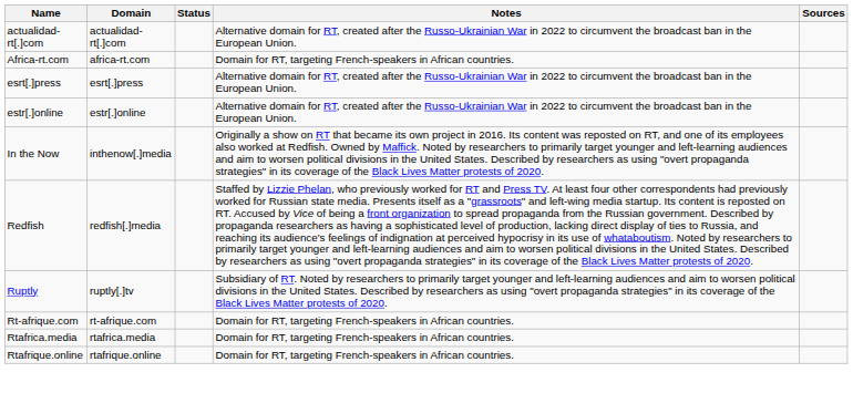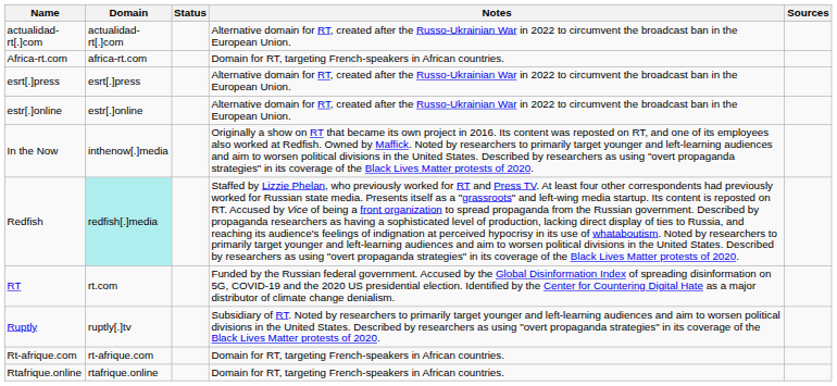 <table class="wikitable sortable mw-collapsible">
 <tr>
 <th>Name</th>
 <th>Domain</th>
 <th>Status</th>
 <th class="sortable">Notes</th>
 <th class="unsortable">Sources</th>
 </tr>
 <tr>
 <td>actualidad-rt[.]com</td>
 <td>actualidad-rt[.]com</td>
 <td></td>
 <td>Alternative domain for <a href='#'>RT</a>, created after the <a href='#'>Russo-Ukrainian War</a> in 2022 to circumvent the broadcast ban in the European Union.</td>
 <td></td>
 </tr>
 <tr>
 <td>Africa-rt.com</td>
 <td>africa-rt.com</td>
 <td></td>
 <td>Domain for RT, targeting French-speakers in African countries.</td>
 <td></td>
 </tr>
 <tr>
 <td>esrt[.]press</td>
 <td>esrt[.]press</td>
 <td></td>
 <td>Alternative domain for <a href='#'>RT</a>, created after the <a href='#'>Russo-Ukrainian War</a> in 2022 to circumvent the broadcast ban in the European Union.</td>
 <td></td>
 </tr>
 <tr>
 <td>estr[.]online</td>
 <td>estr[.]online</td>
 <td></td>
 <td>Alternative domain for <a href='#'>RT</a>, created after the <a href='#'>Russo-Ukrainian War</a> in 2022 to circumvent the broadcast ban in the European Union.</td>
 <td></td>
 </tr>
 <tr>
 <td align="left">In the Now</td>
 <td align="left">inthenow[.]media</td>
 <td></td>
 <td>Originally a show on <a href='#'>RT</a> that became its own project in 2016. Its content was reposted on RT, and one of its employees also worked at Redfish. Owned by <a href='#'>Maffick</a>. Noted by researchers to primarily target younger and left-learning audiences and aim to worsen political divisions in the United States. Described by researchers as using "overt propaganda strategies" in its coverage of the <a href='#'>Black Lives Matter protests of 2020</a>.</td>
 <td></td>
 </tr>
 <tr>
 <td align="left">Redfish</td>
-<td align="left">redfish[.]media</td>
+<td align="left" style="background: paleturquoise;">redfish[.]media</td>
 <td></td>
 <td>Staffed by <a href='#'>Lizzie Phelan</a>, who previously worked for <a href='#'>RT</a> and <a href='#'>Press TV</a>. At least four other correspondents had previously worked for Russian state media. Presents itself as a "<a href='#'>grassroots</a>" and left-wing media startup. Its content is reposted on RT. Accused by <em>Vice</em> of being a <a href='#'>front organization</a> to spread propaganda from the Russian government. Described by propaganda researchers as having a sophisticated level of production, lacking direct display of ties to Russia, and reaching its audience's feelings of indignation at perceived hypocrisy in its use of <a href='#'>whataboutism</a>. Noted by researchers to primarily target younger and left-learning audiences and aim to worsen political divisions in the United States. Described by researchers as using "overt propaganda strategies" in its coverage of the <a href='#'>Black Lives Matter protests of 2020</a>.</td>
+<td></td>
+</tr>
+<tr>
+<td><a href='#'>RT</a></td>
+<td>rt.com</td>
+<td></td>
+<td>Funded by the Russian federal government. Accused by the <a href='#'>Global Disinformation Index</a> of spreading disinformation on 5G, COVID-19 and the 2020 US presidential election. Identified by the <a href='#'>Center for Countering Digital Hate</a> as a major distributor of climate change denialism.</td>
 <td></td>
 </tr>
 <tr>
 <td><a href='#'>Ruptly</a></td>
 <td>ruptly[.]tv</td>
 <td></td>
 <td>Subsidiary of <a href='#'>RT</a>. Noted by researchers to primarily target younger and left-learning audiences and aim to worsen political divisions in the United States. Described by researchers as using "overt propaganda strategies" in its coverage of the <a href='#'>Black Lives Matter protests of 2020</a>.</td>
 <td></td>
 </tr>
 <tr>
 <td>Rt-afrique.com</td>
 <td>rt-afrique.com</td>
 <td></td>
 <td>Domain for RT, targeting French-speakers in African countries.</td>
 <td></td>
 </tr>
 <tr>
-<td>Rtafrica.media</td>
-<td>rtafrica.media</td>
-<td></td>
-<td>Domain for RT, targeting French-speakers in African countries.</td>
-<td></td>
-</tr>
-<tr>
 <td>Rtafrique.online</td>
 <td>rtafrique.online</td>
 <td></td>
 <td>Domain for RT, targeting French-speakers in African countries.</td>
 <td></td>
 </tr>
 </table>
